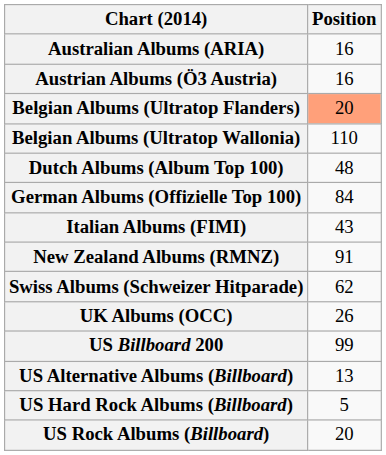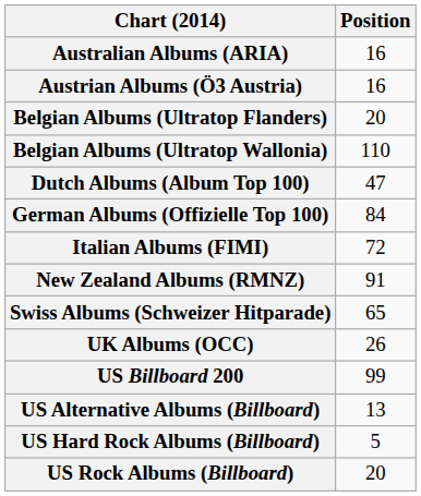 <table class="wikitable plainrowheaders sortable" style="text-align:center">
 <tr>
 <th scope="col">Chart (2014)</th>
 <th scope="col">Position</th>
 </tr>
 <tr>
 <th scope="row">Australian Albums (ARIA)</th>
 <td>16</td>
 </tr>
 <tr>
 <th scope="row">Austrian Albums (Ö3 Austria)</th>
 <td>16</td>
 </tr>
 <tr>
 <th scope="row">Belgian Albums (Ultratop Flanders)</th>
-<td style="background: lightsalmon;">20</td>
+<td>20</td>
 </tr>
 <tr>
 <th scope="row">Belgian Albums (Ultratop Wallonia)</th>
 <td>110</td>
 </tr>
 <tr>
 <th scope="row">Dutch Albums (Album Top 100)</th>
-<td>48</td>
+<td>47</td>
 </tr>
 <tr>
 <th scope="row">German Albums (Offizielle Top 100)</th>
 <td>84</td>
 </tr>
 <tr>
 <th scope="row">Italian Albums (FIMI)</th>
-<td>43</td>
+<td>72</td>
 </tr>
 <tr>
 <th scope="row">New Zealand Albums (RMNZ)</th>
 <td>91</td>
 </tr>
 <tr>
 <th scope="row">Swiss Albums (Schweizer Hitparade)</th>
-<td>62</td>
+<td>65</td>
 </tr>
 <tr>
 <th scope="row">UK Albums (OCC)</th>
 <td>26</td>
 </tr>
 <tr>
 <th scope="row">US <em>Billboard</em> 200</th>
 <td>99</td>
 </tr>
 <tr>
 <th scope="row">US Alternative Albums (<em>Billboard</em>)</th>
 <td>13</td>
 </tr>
 <tr>
 <th scope="row">US Hard Rock Albums (<em>Billboard</em>)</th>
 <td>5</td>
 </tr>
 <tr>
 <th scope="row">US Rock Albums (<em>Billboard</em>)</th>
 <td>20</td>
 </tr>
 </table>
